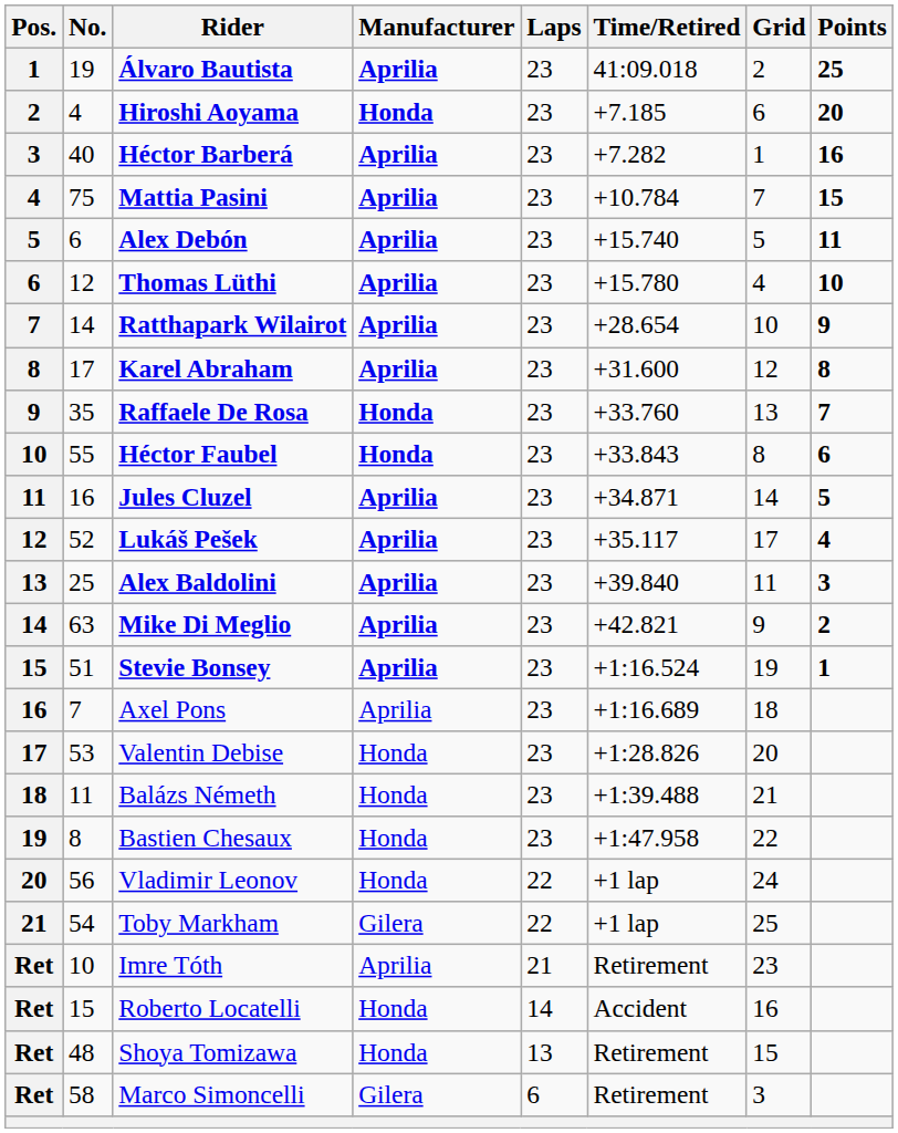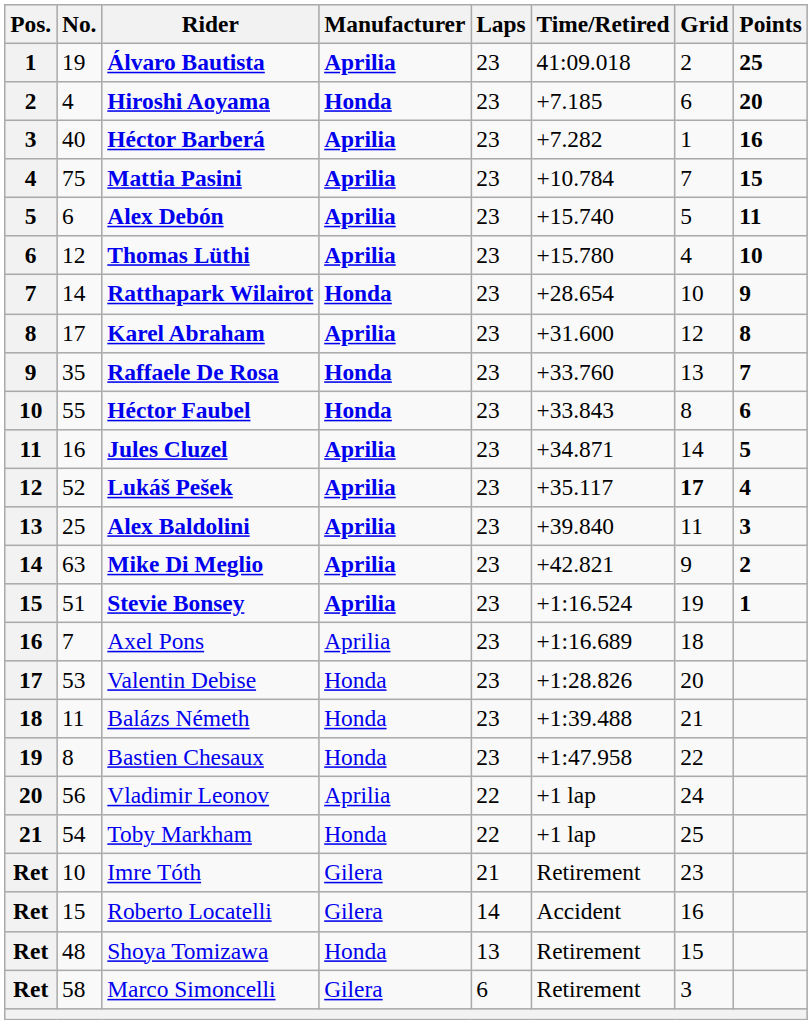 <table class="wikitable" style="font-size: 95%;">
 <tr>
 <th>Pos.</th>
 <th>No.</th>
 <th>Rider</th>
 <th>Manufacturer</th>
 <th>Laps</th>
 <th>Time/Retired</th>
 <th>Grid</th>
 <th>Points</th>
 </tr>
 <tr>
 <th>1</th>
 <td>19</td>
 <td> <strong><a href='#'>Álvaro Bautista</a></strong></td>
 <td><strong><a href='#'>Aprilia</a></strong></td>
 <td>23</td>
 <td>41:09.018</td>
 <td>2</td>
 <td><strong>25</strong></td>
 </tr>
 <tr>
 <th>2</th>
 <td>4</td>
 <td> <strong><a href='#'>Hiroshi Aoyama</a></strong></td>
 <td><strong><a href='#'>Honda</a></strong></td>
 <td>23</td>
 <td>+7.185</td>
 <td>6</td>
 <td><strong>20</strong></td>
 </tr>
 <tr>
 <th>3</th>
 <td>40</td>
 <td> <strong><a href='#'>Héctor Barberá</a></strong></td>
 <td><strong><a href='#'>Aprilia</a></strong></td>
 <td>23</td>
 <td>+7.282</td>
 <td>1</td>
 <td><strong>16</strong></td>
 </tr>
 <tr>
 <th>4</th>
 <td>75</td>
 <td> <strong><a href='#'>Mattia Pasini</a></strong></td>
 <td><strong><a href='#'>Aprilia</a></strong></td>
 <td>23</td>
 <td>+10.784</td>
 <td>7</td>
 <td><strong>15</strong></td>
 </tr>
 <tr>
 <th>5</th>
 <td>6</td>
 <td> <strong><a href='#'>Alex Debón</a></strong></td>
 <td><strong><a href='#'>Aprilia</a></strong></td>
 <td>23</td>
 <td>+15.740</td>
 <td>5</td>
 <td><strong>11</strong></td>
 </tr>
 <tr>
 <th>6</th>
 <td>12</td>
 <td> <strong><a href='#'>Thomas Lüthi</a></strong></td>
 <td><strong><a href='#'>Aprilia</a></strong></td>
 <td>23</td>
 <td>+15.780</td>
 <td>4</td>
 <td><strong>10</strong></td>
 </tr>
 <tr>
 <th>7</th>
 <td>14</td>
 <td> <strong><a href='#'>Ratthapark Wilairot</a></strong></td>
-<td><strong><a href='#'>Aprilia</a></strong></td>
+<td><strong><a href='#'>Honda</a></strong></td>
 <td>23</td>
 <td>+28.654</td>
 <td>10</td>
 <td><strong>9</strong></td>
 </tr>
 <tr>
 <th>8</th>
 <td>17</td>
 <td> <strong><a href='#'>Karel Abraham</a></strong></td>
 <td><strong><a href='#'>Aprilia</a></strong></td>
 <td>23</td>
 <td>+31.600</td>
 <td>12</td>
 <td><strong>8</strong></td>
 </tr>
 <tr>
 <th>9</th>
 <td>35</td>
 <td> <strong><a href='#'>Raffaele De Rosa</a></strong></td>
 <td><strong><a href='#'>Honda</a></strong></td>
 <td>23</td>
 <td>+33.760</td>
 <td>13</td>
 <td><strong>7</strong></td>
 </tr>
 <tr>
 <th>10</th>
 <td>55</td>
 <td> <strong><a href='#'>Héctor Faubel</a></strong></td>
 <td><strong><a href='#'>Honda</a></strong></td>
 <td>23</td>
 <td>+33.843</td>
 <td>8</td>
 <td><strong>6</strong></td>
 </tr>
 <tr>
 <th>11</th>
 <td>16</td>
 <td> <strong><a href='#'>Jules Cluzel</a></strong></td>
 <td><strong><a href='#'>Aprilia</a></strong></td>
 <td>23</td>
 <td>+34.871</td>
 <td>14</td>
 <td><strong>5</strong></td>
 </tr>
 <tr>
 <th>12</th>
 <td>52</td>
 <td> <strong><a href='#'>Lukáš Pešek</a></strong></td>
 <td><strong><a href='#'>Aprilia</a></strong></td>
 <td>23</td>
 <td>+35.117</td>
-<td>17</td>
+<td><strong>17</strong></td>
 <td><strong>4</strong></td>
 </tr>
 <tr>
 <th>13</th>
 <td>25</td>
 <td> <strong><a href='#'>Alex Baldolini</a></strong></td>
 <td><strong><a href='#'>Aprilia</a></strong></td>
 <td>23</td>
 <td>+39.840</td>
 <td>11</td>
 <td><strong>3</strong></td>
 </tr>
 <tr>
 <th>14</th>
 <td>63</td>
 <td> <strong><a href='#'>Mike Di Meglio</a></strong></td>
 <td><strong><a href='#'>Aprilia</a></strong></td>
 <td>23</td>
 <td>+42.821</td>
 <td>9</td>
 <td><strong>2</strong></td>
 </tr>
 <tr>
 <th>15</th>
 <td>51</td>
 <td> <strong><a href='#'>Stevie Bonsey</a></strong></td>
 <td><strong><a href='#'>Aprilia</a></strong></td>
 <td>23</td>
 <td>+1:16.524</td>
 <td>19</td>
 <td><strong>1</strong></td>
 </tr>
 <tr>
 <th>16</th>
 <td>7</td>
 <td> <a href='#'>Axel Pons</a></td>
 <td><a href='#'>Aprilia</a></td>
 <td>23</td>
 <td>+1:16.689</td>
 <td>18</td>
 <td></td>
 </tr>
 <tr>
 <th>17</th>
 <td>53</td>
 <td> <a href='#'>Valentin Debise</a></td>
 <td><a href='#'>Honda</a></td>
 <td>23</td>
 <td>+1:28.826</td>
 <td>20</td>
 <td></td>
 </tr>
 <tr>
 <th>18</th>
 <td>11</td>
 <td> <a href='#'>Balázs Németh</a></td>
 <td><a href='#'>Honda</a></td>
 <td>23</td>
 <td>+1:39.488</td>
 <td>21</td>
 <td></td>
 </tr>
 <tr>
 <th>19</th>
 <td>8</td>
 <td> <a href='#'>Bastien Chesaux</a></td>
 <td><a href='#'>Honda</a></td>
 <td>23</td>
 <td>+1:47.958</td>
 <td>22</td>
 <td></td>
 </tr>
 <tr>
 <th>20</th>
 <td>56</td>
 <td> <a href='#'>Vladimir Leonov</a></td>
-<td><a href='#'>Honda</a></td>
+<td><a href='#'>Aprilia</a></td>
 <td>22</td>
 <td>+1 lap</td>
 <td>24</td>
 <td></td>
 </tr>
 <tr>
 <th>21</th>
 <td>54</td>
 <td> <a href='#'>Toby Markham</a></td>
-<td><a href='#'>Gilera</a></td>
+<td><a href='#'>Honda</a></td>
 <td>22</td>
 <td>+1 lap</td>
 <td>25</td>
 <td></td>
 </tr>
 <tr>
 <th>Ret</th>
 <td>10</td>
 <td> <a href='#'>Imre Tóth</a></td>
-<td><a href='#'>Aprilia</a></td>
+<td><a href='#'>Gilera</a></td>
 <td>21</td>
 <td>Retirement</td>
 <td>23</td>
 <td></td>
 </tr>
 <tr>
 <th>Ret</th>
 <td>15</td>
 <td> <a href='#'>Roberto Locatelli</a></td>
-<td><a href='#'>Honda</a></td>
+<td><a href='#'>Gilera</a></td>
 <td>14</td>
 <td>Accident</td>
 <td>16</td>
 <td></td>
 </tr>
 <tr>
 <th>Ret</th>
 <td>48</td>
 <td> <a href='#'>Shoya Tomizawa</a></td>
 <td><a href='#'>Honda</a></td>
 <td>13</td>
 <td>Retirement</td>
 <td>15</td>
 <td></td>
 </tr>
 <tr>
 <th>Ret</th>
 <td>58</td>
 <td> <a href='#'>Marco Simoncelli</a></td>
 <td><a href='#'>Gilera</a></td>
 <td>6</td>
 <td>Retirement</td>
 <td>3</td>
 <td></td>
 </tr>
 <tr>
 <th colspan=8></th>
 </tr>
 </table>
